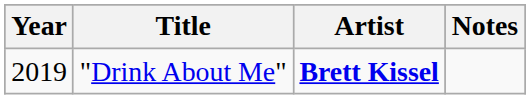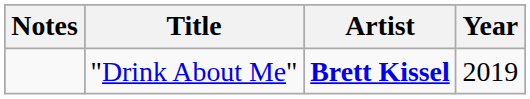 <table class="wikitable">
 <tr>
-<th>Year</th>
+<th>Notes</th>
 <th>Title</th>
 <th>Artist</th>
-<th>Notes</th>
+<th>Year</th>
 </tr>
 <tr>
-<td>2019</td>
+<td></td>
 <td>"<a href='#'>Drink About Me</a>"</td>
 <td><strong><a href='#'>Brett Kissel</a></strong></td>
-<td></td>
+<td>2019</td>
 </tr>
 </table>
